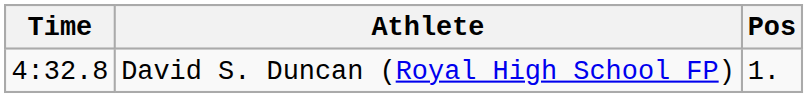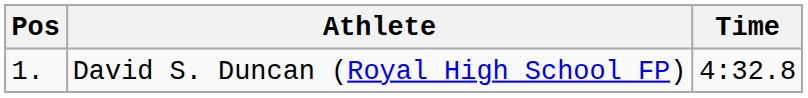 <table class="wikitable">
 <tr>
+<th>Pos</th>
+<th>Athlete</th>
 <th>Time</th>
-<th>Athlete</th>
-<th>Pos</th>
 </tr>
 <tr>
+<td>1.</td>
+<td>David S. Duncan (<a href='#'>Royal High School FP</a>)</td>
 <td>4:32.8</td>
-<td>David S. Duncan (<a href='#'>Royal High School FP</a>)</td>
-<td>1.</td>
 </tr>
 </table>
